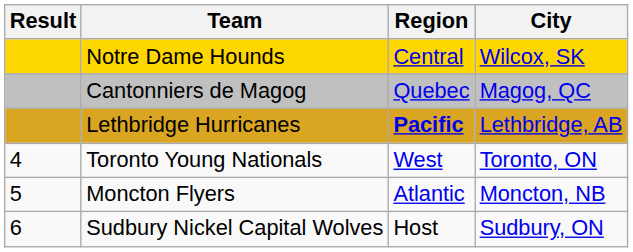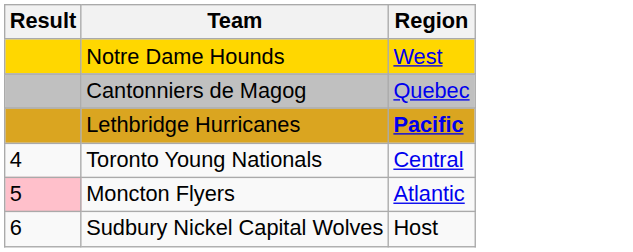 <table class="wikitable">
 <tr>
 <th>Result</th>
 <th>Team</th>
 <th>Region</th>
-<th>City</th>
 </tr>
 <tr bgcolor="gold">
 <td></td>
 <td>Notre Dame Hounds</td>
-<td><a href='#'>Central</a></td>
-<td><a href='#'>Wilcox, SK</a></td>
+<td><a href='#'>West</a></td>
 </tr>
 <tr bgcolor="silver">
 <td></td>
 <td>Cantonniers de Magog</td>
 <td><a href='#'>Quebec</a></td>
-<td><a href='#'>Magog, QC</a></td>
 </tr>
 <tr bgcolor="goldenrod">
 <td></td>
 <td>Lethbridge Hurricanes</td>
 <td><strong><a href='#'>Pacific</a></strong></td>
-<td><a href='#'>Lethbridge, AB</a></td>
 </tr>
 <tr>
 <td>4</td>
 <td>Toronto Young Nationals</td>
-<td><a href='#'>West</a></td>
-<td><a href='#'>Toronto, ON</a></td>
+<td><a href='#'>Central</a></td>
 </tr>
 <tr>
-<td>5</td>
+<td style="background: pink;">5</td>
 <td>Moncton Flyers</td>
 <td><a href='#'>Atlantic</a></td>
-<td><a href='#'>Moncton, NB</a></td>
 </tr>
 <tr>
 <td>6</td>
 <td>Sudbury Nickel Capital Wolves</td>
 <td>Host</td>
-<td><a href='#'>Sudbury, ON</a></td>
 </tr>
 </table>
